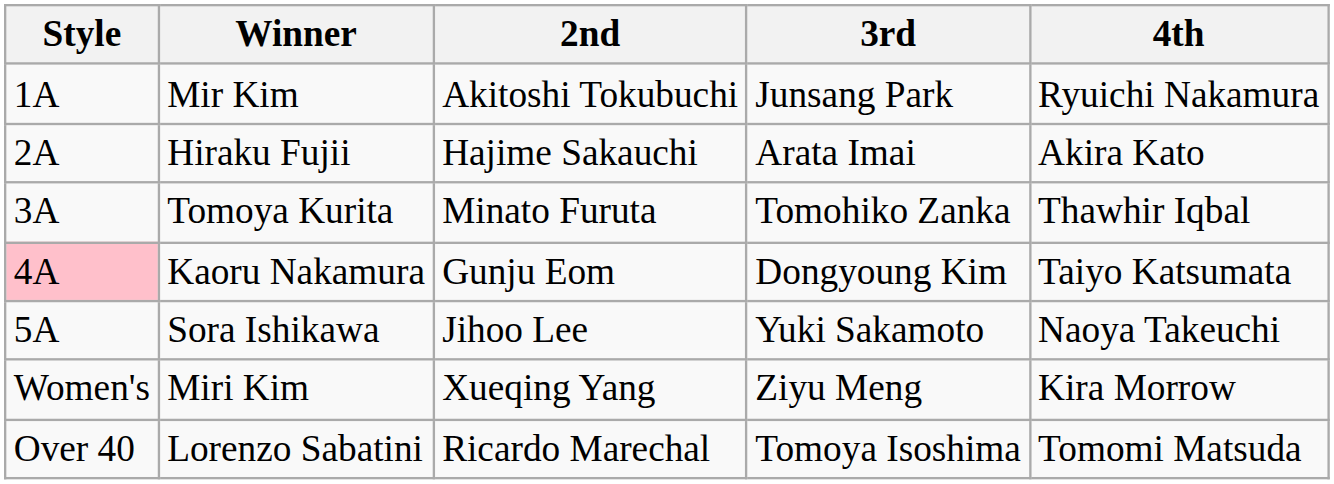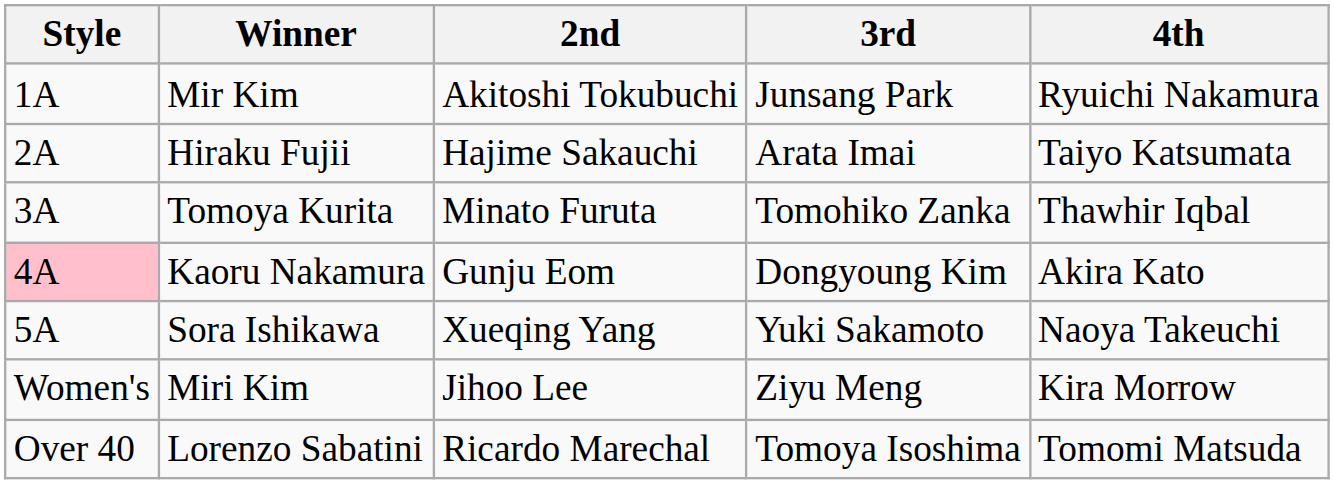 <table class="wikitable">
 <tr>
 <th>Style</th>
 <th>Winner</th>
 <th>2nd</th>
 <th>3rd</th>
 <th>4th</th>
 </tr>
 <tr>
 <td>1A</td>
 <td>Mir Kim</td>
 <td>Akitoshi Tokubuchi</td>
 <td>Junsang Park</td>
 <td>Ryuichi Nakamura</td>
 </tr>
 <tr>
 <td>2A</td>
 <td>Hiraku Fujii</td>
 <td>Hajime Sakauchi</td>
 <td>Arata Imai</td>
-<td>Akira Kato</td>
+<td>Taiyo Katsumata</td>
 </tr>
 <tr>
 <td>3A</td>
 <td>Tomoya Kurita</td>
 <td>Minato Furuta</td>
 <td>Tomohiko Zanka</td>
 <td>Thawhir Iqbal</td>
 </tr>
 <tr>
 <td style="background: pink;">4A</td>
 <td>Kaoru Nakamura</td>
 <td>Gunju Eom</td>
 <td>Dongyoung Kim</td>
-<td>Taiyo Katsumata</td>
+<td>Akira Kato</td>
 </tr>
 <tr>
 <td>5A</td>
 <td>Sora Ishikawa</td>
-<td>Jihoo Lee</td>
+<td>Xueqing Yang</td>
 <td>Yuki Sakamoto</td>
 <td>Naoya Takeuchi</td>
 </tr>
 <tr>
 <td>Women's</td>
 <td>Miri Kim</td>
-<td>Xueqing Yang</td>
+<td>Jihoo Lee</td>
 <td>Ziyu Meng</td>
 <td>Kira Morrow</td>
 </tr>
 <tr>
 <td>Over 40</td>
 <td>Lorenzo Sabatini</td>
 <td>Ricardo Marechal</td>
 <td>Tomoya Isoshima</td>
 <td>Tomomi Matsuda</td>
 </tr>
 </table>
